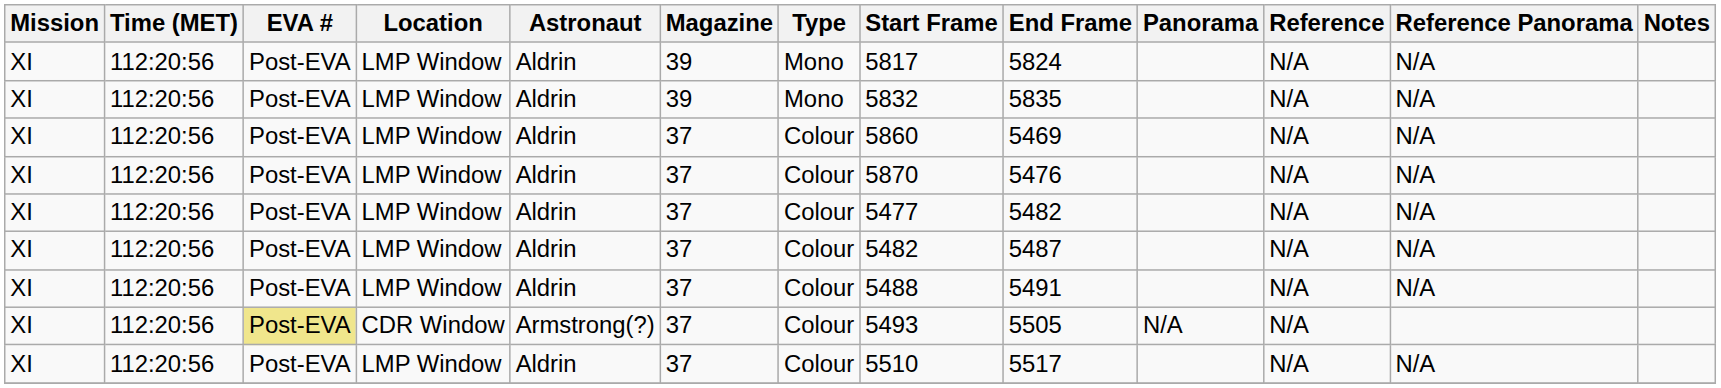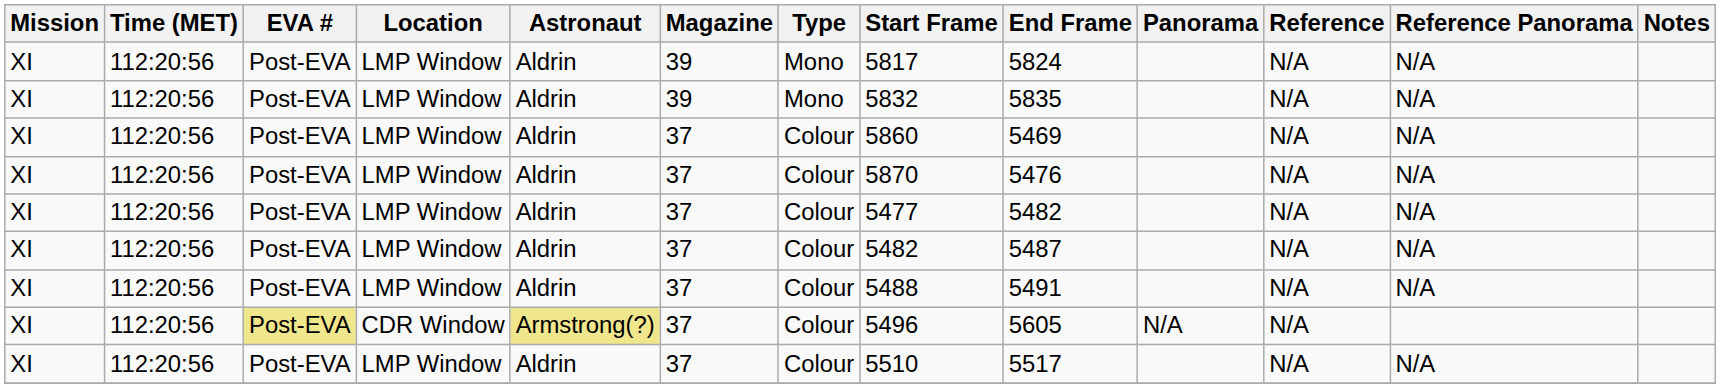 <table class="wikitable">
 <tr>
 <th>Mission</th>
 <th>Time (MET)</th>
 <th>EVA #</th>
 <th>Location</th>
 <th>Astronaut</th>
 <th>Magazine</th>
 <th>Type</th>
 <th>Start Frame</th>
 <th>End Frame</th>
 <th>Panorama</th>
 <th>Reference</th>
 <th>Reference Panorama</th>
 <th>Notes</th>
 </tr>
 <tr>
 <td>XI</td>
 <td>112:20:56</td>
 <td>Post-EVA</td>
 <td>LMP Window</td>
 <td>Aldrin</td>
 <td>39</td>
 <td>Mono</td>
 <td>5817</td>
 <td>5824</td>
 <td></td>
 <td>N/A</td>
 <td>N/A</td>
 <td></td>
 </tr>
 <tr>
 <td>XI</td>
 <td>112:20:56</td>
 <td>Post-EVA</td>
 <td>LMP Window</td>
 <td>Aldrin</td>
 <td>39</td>
 <td>Mono</td>
 <td>5832</td>
 <td>5835</td>
 <td></td>
 <td>N/A</td>
 <td>N/A</td>
 <td></td>
 </tr>
 <tr>
 <td>XI</td>
 <td>112:20:56</td>
 <td>Post-EVA</td>
 <td>LMP Window</td>
 <td>Aldrin</td>
 <td>37</td>
 <td>Colour</td>
 <td>5860</td>
 <td>5469</td>
 <td></td>
 <td>N/A</td>
 <td>N/A</td>
 <td></td>
 </tr>
 <tr>
 <td>XI</td>
 <td>112:20:56</td>
 <td>Post-EVA</td>
 <td>LMP Window</td>
 <td>Aldrin</td>
 <td>37</td>
 <td>Colour</td>
 <td>5870</td>
 <td>5476</td>
 <td></td>
 <td>N/A</td>
 <td>N/A</td>
 <td></td>
 </tr>
 <tr>
 <td>XI</td>
 <td>112:20:56</td>
 <td>Post-EVA</td>
 <td>LMP Window</td>
 <td>Aldrin</td>
 <td>37</td>
 <td>Colour</td>
 <td>5477</td>
 <td>5482</td>
 <td></td>
 <td>N/A</td>
 <td>N/A</td>
 <td></td>
 </tr>
 <tr>
 <td>XI</td>
 <td>112:20:56</td>
 <td>Post-EVA</td>
 <td>LMP Window</td>
 <td>Aldrin</td>
 <td>37</td>
 <td>Colour</td>
 <td>5482</td>
 <td>5487</td>
 <td></td>
 <td>N/A</td>
 <td>N/A</td>
 <td></td>
 </tr>
 <tr>
 <td>XI</td>
 <td>112:20:56</td>
 <td>Post-EVA</td>
 <td>LMP Window</td>
 <td>Aldrin</td>
 <td>37</td>
 <td>Colour</td>
 <td>5488</td>
 <td>5491</td>
 <td></td>
 <td>N/A</td>
 <td>N/A</td>
 <td></td>
 </tr>
 <tr>
 <td>XI</td>
 <td>112:20:56</td>
 <td style="background: khaki;">Post-EVA</td>
 <td>CDR Window</td>
-<td>Armstrong(?)</td>
+<td style="background: khaki;">Armstrong(?)</td>
 <td>37</td>
 <td>Colour</td>
-<td>5493</td>
-<td>5505</td>
+<td>5496</td>
+<td>5605</td>
 <td>N/A</td>
 <td>N/A</td>
 <td></td>
 </tr>
 <tr>
 <td>XI</td>
 <td>112:20:56</td>
 <td>Post-EVA</td>
 <td>LMP Window</td>
 <td>Aldrin</td>
 <td>37</td>
 <td>Colour</td>
 <td>5510</td>
 <td>5517</td>
 <td></td>
 <td>N/A</td>
 <td>N/A</td>
 <td></td>
 </tr>
 <tr>
 </tr>
 </table>
